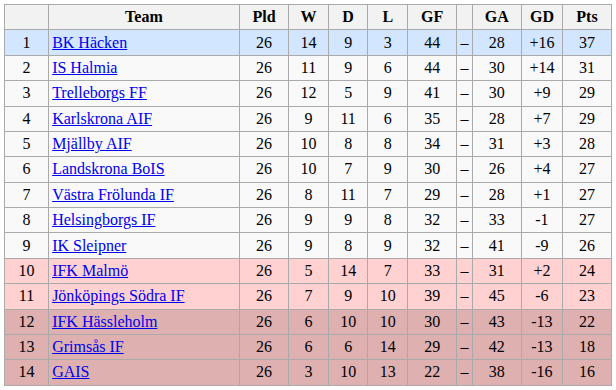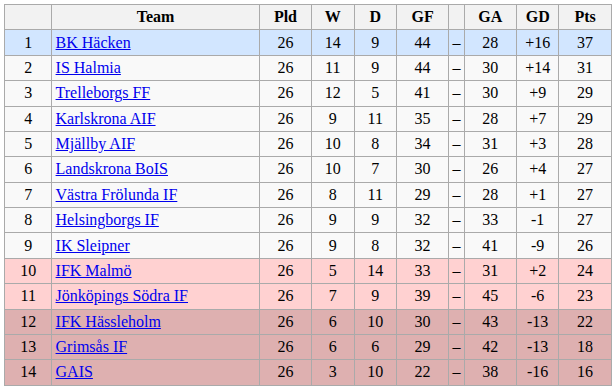 <table class="wikitable" style="text-align: center;">
 <tr>
 <th style="width: 40px;"></th>
 <th style="width: 200px;">Team</th>
 <th style="width: 45px;">Pld</th>
 <th style="width: 35px;">W</th>
 <th style="width: 35px;">D</th>
-<th style="width: 35px;">L</th>
 <th style="width: 45px;">GF</th>
 <th></th>
 <th style="width: 45px;">GA</th>
 <th style="width: 35px;">GD</th>
 <th style="width: 45px;">Pts</th>
 </tr>
 <tr style="background: #d2e6ff">
 <td>1</td>
 <td style="text-align: left;"><a href='#'>BK Häcken</a></td>
 <td>26</td>
 <td>14</td>
 <td>9</td>
-<td>3</td>
 <td>44</td>
 <td>–</td>
 <td>28</td>
 <td>+16</td>
 <td>37</td>
 </tr>
 <tr>
 <td>2</td>
 <td style="text-align: left;"><a href='#'>IS Halmia</a></td>
 <td>26</td>
 <td>11</td>
 <td>9</td>
-<td>6</td>
 <td>44</td>
 <td>–</td>
 <td>30</td>
 <td>+14</td>
 <td>31</td>
 </tr>
 <tr>
 <td>3</td>
 <td style="text-align: left;"><a href='#'>Trelleborgs FF</a></td>
 <td>26</td>
 <td>12</td>
 <td>5</td>
-<td>9</td>
 <td>41</td>
 <td>–</td>
 <td>30</td>
 <td>+9</td>
 <td>29</td>
 </tr>
 <tr>
 <td>4</td>
 <td style="text-align: left;"><a href='#'>Karlskrona AIF</a></td>
 <td>26</td>
 <td>9</td>
 <td>11</td>
-<td>6</td>
 <td>35</td>
 <td>–</td>
 <td>28</td>
 <td>+7</td>
 <td>29</td>
 </tr>
 <tr>
 <td>5</td>
 <td style="text-align: left;"><a href='#'>Mjällby AIF</a></td>
 <td>26</td>
 <td>10</td>
-<td>8</td>
 <td>8</td>
 <td>34</td>
 <td>–</td>
 <td>31</td>
 <td>+3</td>
 <td>28</td>
 </tr>
 <tr>
 <td>6</td>
 <td style="text-align: left;"><a href='#'>Landskrona BoIS</a></td>
 <td>26</td>
 <td>10</td>
 <td>7</td>
-<td>9</td>
 <td>30</td>
 <td>–</td>
 <td>26</td>
 <td>+4</td>
 <td>27</td>
 </tr>
 <tr>
 <td>7</td>
 <td style="text-align: left;"><a href='#'>Västra Frölunda IF</a></td>
 <td>26</td>
 <td>8</td>
 <td>11</td>
-<td>7</td>
 <td>29</td>
 <td>–</td>
 <td>28</td>
 <td>+1</td>
 <td>27</td>
 </tr>
 <tr>
 <td>8</td>
 <td style="text-align: left;"><a href='#'>Helsingborgs IF</a></td>
 <td>26</td>
 <td>9</td>
 <td>9</td>
-<td>8</td>
 <td>32</td>
 <td>–</td>
 <td>33</td>
 <td>-1</td>
 <td>27</td>
 </tr>
 <tr>
 <td>9</td>
 <td style="text-align: left;"><a href='#'>IK Sleipner</a></td>
 <td>26</td>
 <td>9</td>
 <td>8</td>
-<td>9</td>
 <td>32</td>
 <td>–</td>
 <td>41</td>
 <td>-9</td>
 <td>26</td>
 </tr>
 <tr style="background: #ffd1d1">
 <td>10</td>
 <td style="text-align: left;"><a href='#'>IFK Malmö</a></td>
 <td>26</td>
 <td>5</td>
 <td>14</td>
-<td>7</td>
 <td>33</td>
 <td>–</td>
 <td>31</td>
 <td>+2</td>
 <td>24</td>
 </tr>
 <tr style="background: #ffd1d1">
 <td>11</td>
 <td style="text-align: left;"><a href='#'>Jönköpings Södra IF</a></td>
 <td>26</td>
 <td>7</td>
 <td>9</td>
-<td>10</td>
 <td>39</td>
 <td>–</td>
 <td>45</td>
 <td>-6</td>
 <td>23</td>
 </tr>
 <tr style="background: #deb0b0">
 <td>12</td>
 <td style="text-align: left;"><a href='#'>IFK Hässleholm</a></td>
 <td>26</td>
 <td>6</td>
-<td>10</td>
 <td>10</td>
 <td>30</td>
 <td>–</td>
 <td>43</td>
 <td>-13</td>
 <td>22</td>
 </tr>
 <tr style="background: #deb0b0">
 <td>13</td>
 <td style="text-align: left;"><a href='#'>Grimsås IF</a></td>
 <td>26</td>
 <td>6</td>
 <td>6</td>
-<td>14</td>
 <td>29</td>
 <td>–</td>
 <td>42</td>
 <td>-13</td>
 <td>18</td>
 </tr>
 <tr style="background: #deb0b0">
 <td>14</td>
 <td style="text-align: left;"><a href='#'>GAIS</a></td>
 <td>26</td>
 <td>3</td>
 <td>10</td>
-<td>13</td>
 <td>22</td>
 <td>–</td>
 <td>38</td>
 <td>-16</td>
 <td>16</td>
 </tr>
 </table>
